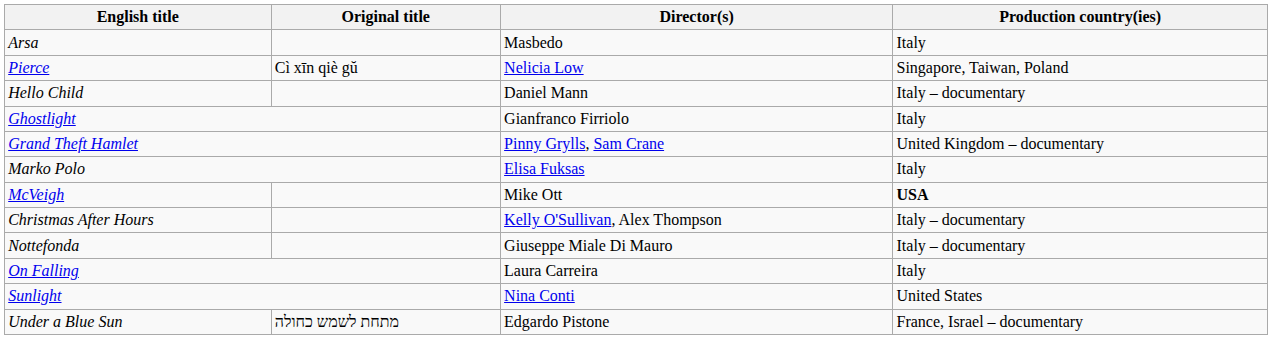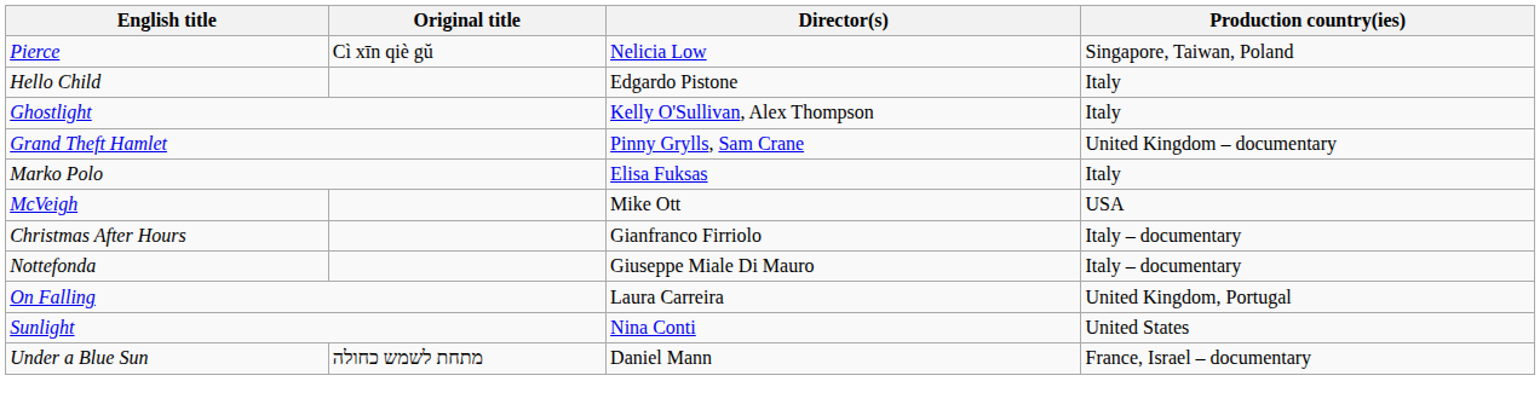 <table class="sortable wikitable" style="width:100%; margin-bottom:4px" cellpadding="5">
 <tr>
 <th scope="col">English title</th>
 <th scope="col">Original title</th>
 <th scope="col">Director(s)</th>
 <th scope="col">Production country(ies)</th>
-</tr>
-<tr>
-<td><em>Arsa</em></td>
-<td></td>
-<td>Masbedo</td>
-<td>Italy</td>
 </tr>
 <tr>
 <td><em><a href='#'>Pierce</a></em></td>
 <td>Cì xīn qiè gŭ</td>
 <td><a href='#'>Nelicia Low</a></td>
 <td>Singapore, Taiwan, Poland</td>
 </tr>
 <tr>
 <td><em>Hello Child</em></td>
 <td></td>
-<td>Daniel Mann</td>
-<td>Italy – documentary</td>
+<td>Edgardo Pistone</td>
+<td>Italy</td>
 </tr>
 <tr>
 <td colspan=2><em><a href='#'>Ghostlight</a></em></td>
-<td>Gianfranco Firriolo</td>
+<td><a href='#'>Kelly O'Sullivan</a>, Alex Thompson</td>
 <td>Italy</td>
 </tr>
 <tr>
 <td colspan=2><em><a href='#'>Grand Theft Hamlet</a></em></td>
 <td><a href='#'>Pinny Grylls</a>, <a href='#'>Sam Crane</a></td>
 <td>United Kingdom – documentary</td>
 </tr>
 <tr>
 <td colspan=2><em>Marko Polo</em></td>
 <td><a href='#'>Elisa Fuksas</a></td>
 <td>Italy</td>
 </tr>
 <tr>
 <td><em><a href='#'>McVeigh</a></em></td>
 <td></td>
 <td>Mike Ott</td>
-<td><strong>USA</strong></td>
+<td>USA</td>
 </tr>
 <tr>
 <td><em>Christmas After Hours</em></td>
 <td></td>
-<td><a href='#'>Kelly O'Sullivan</a>, Alex Thompson</td>
+<td>Gianfranco Firriolo</td>
 <td>Italy – documentary</td>
 </tr>
 <tr>
 <td><em>Nottefonda</em></td>
 <td></td>
 <td>Giuseppe Miale Di Mauro</td>
 <td>Italy – documentary</td>
 </tr>
 <tr>
 <td colspan=2><em><a href='#'>On Falling</a></em></td>
 <td>Laura Carreira</td>
-<td>Italy</td>
+<td>United Kingdom, Portugal</td>
 </tr>
 <tr>
 <td colspan=2><em><a href='#'>Sunlight</a></em></td>
 <td><a href='#'>Nina Conti</a></td>
 <td>United States</td>
 </tr>
 <tr>
 <td><em>Under a Blue Sun</em></td>
 <td>מתחת לשמש כחולה</td>
-<td>Edgardo Pistone</td>
+<td>Daniel Mann</td>
 <td>France, Israel – documentary</td>
 </tr>
 <tr>
 </tr>
 </table>
